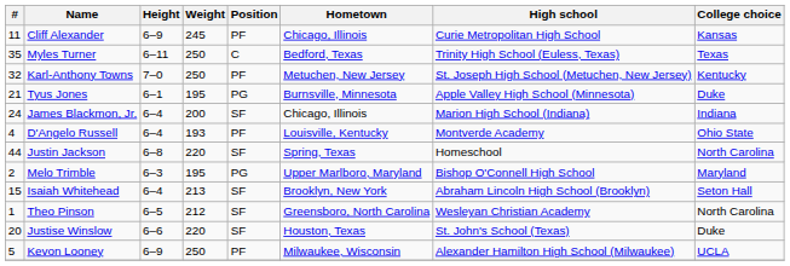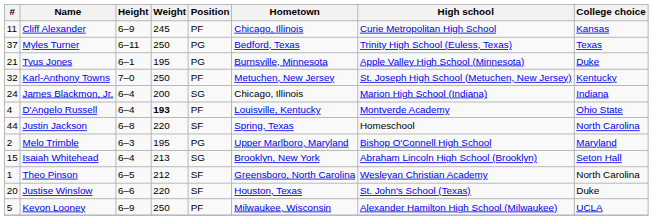 <table class="wikitable sortable" style="font-size: 75%" style="width: 75%">
 <tr>
 <th>#</th>
 <th>Name</th>
 <th>Height</th>
 <th>Weight</th>
 <th>Position</th>
 <th>Hometown</th>
 <th>High school</th>
 <th>College choice</th>
 </tr>
 <tr>
 <td>11</td>
 <td><a href='#'>Cliff Alexander</a></td>
 <td>6–9</td>
 <td>245</td>
 <td>PF</td>
 <td><a href='#'>Chicago, Illinois</a></td>
 <td><a href='#'>Curie Metropolitan High School</a></td>
 <td><a href='#'>Kansas</a></td>
 </tr>
 <tr>
-<td>35</td>
+<td>37</td>
 <td><a href='#'>Myles Turner</a></td>
 <td>6–11</td>
 <td>250</td>
-<td>C</td>
+<td>PG</td>
 <td><a href='#'>Bedford, Texas</a></td>
 <td><a href='#'>Trinity High School (Euless, Texas)</a></td>
 <td><a href='#'>Texas</a></td>
+</tr>
+<tr>
+<td>21</td>
+<td><a href='#'>Tyus Jones</a></td>
+<td>6–1</td>
+<td>195</td>
+<td>PG</td>
+<td><a href='#'>Burnsville, Minnesota</a></td>
+<td><a href='#'>Apple Valley High School (Minnesota)</a></td>
+<td><a href='#'>Duke</a></td>
 </tr>
 <tr>
 <td>32</td>
 <td><a href='#'>Karl-Anthony Towns</a></td>
 <td>7–0</td>
 <td>250</td>
 <td>PF</td>
 <td><a href='#'>Metuchen, New Jersey</a></td>
 <td><a href='#'>St. Joseph High School (Metuchen, New Jersey)</a></td>
 <td><a href='#'>Kentucky</a></td>
 </tr>
 <tr>
-<td>21</td>
-<td><a href='#'>Tyus Jones</a></td>
-<td>6–1</td>
-<td>195</td>
-<td>PG</td>
-<td><a href='#'>Burnsville, Minnesota</a></td>
-<td><a href='#'>Apple Valley High School (Minnesota)</a></td>
-<td><a href='#'>Duke</a></td>
-</tr>
-<tr>
 <td>24</td>
 <td><a href='#'>James Blackmon, Jr.</a></td>
 <td>6–4</td>
 <td>200</td>
-<td>SF</td>
+<td>SG</td>
 <td>Chicago, Illinois</td>
 <td><a href='#'>Marion High School (Indiana)</a></td>
 <td><a href='#'>Indiana</a></td>
 </tr>
 <tr>
 <td>4</td>
 <td><a href='#'>D'Angelo Russell</a></td>
 <td>6–4</td>
-<td>193</td>
+<td><strong>193</strong></td>
 <td>PF</td>
 <td><a href='#'>Louisville, Kentucky</a></td>
 <td><a href='#'>Montverde Academy</a></td>
 <td><a href='#'>Ohio State</a></td>
 </tr>
 <tr>
 <td>44</td>
 <td><a href='#'>Justin Jackson</a></td>
 <td>6–8</td>
 <td>220</td>
 <td>SF</td>
 <td><a href='#'>Spring, Texas</a></td>
 <td>Homeschool</td>
 <td><a href='#'>North Carolina</a></td>
 </tr>
 <tr>
 <td>2</td>
 <td><a href='#'>Melo Trimble</a></td>
 <td>6–3</td>
 <td>195</td>
 <td>PG</td>
 <td><a href='#'>Upper Marlboro, Maryland</a></td>
 <td><a href='#'>Bishop O'Connell High School</a></td>
 <td><a href='#'>Maryland</a></td>
 </tr>
 <tr>
 <td>15</td>
 <td><a href='#'>Isaiah Whitehead</a></td>
 <td>6–4</td>
 <td>213</td>
-<td>SF</td>
+<td>SG</td>
 <td><a href='#'>Brooklyn, New York</a></td>
 <td><a href='#'>Abraham Lincoln High School (Brooklyn)</a></td>
 <td><a href='#'>Seton Hall</a></td>
 </tr>
 <tr>
 <td>1</td>
 <td><a href='#'>Theo Pinson</a></td>
 <td>6–5</td>
 <td>212</td>
 <td>SF</td>
 <td><a href='#'>Greensboro, North Carolina</a></td>
 <td><a href='#'>Wesleyan Christian Academy</a></td>
 <td>North Carolina</td>
 </tr>
 <tr>
 <td>20</td>
 <td><a href='#'>Justise Winslow</a></td>
 <td>6–6</td>
 <td>220</td>
 <td>SF</td>
 <td><a href='#'>Houston, Texas</a></td>
 <td><a href='#'>St. John's School (Texas)</a></td>
 <td>Duke</td>
 </tr>
 <tr>
 <td>5</td>
 <td><a href='#'>Kevon Looney</a></td>
 <td>6–9</td>
 <td>250</td>
 <td>PF</td>
 <td><a href='#'>Milwaukee, Wisconsin</a></td>
 <td><a href='#'>Alexander Hamilton High School (Milwaukee)</a></td>
 <td><a href='#'>UCLA</a></td>
 </tr>
 <tr>
 </tr>
 </table>
